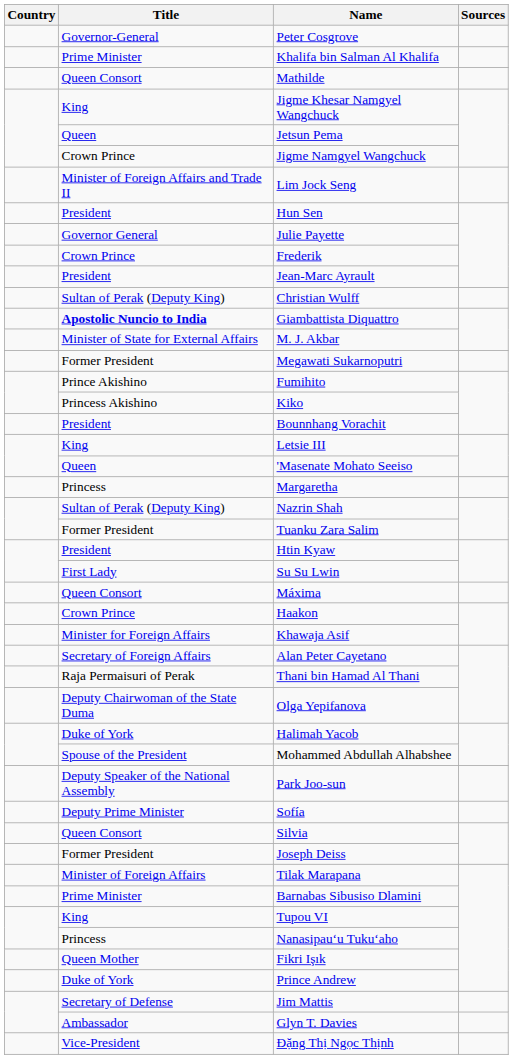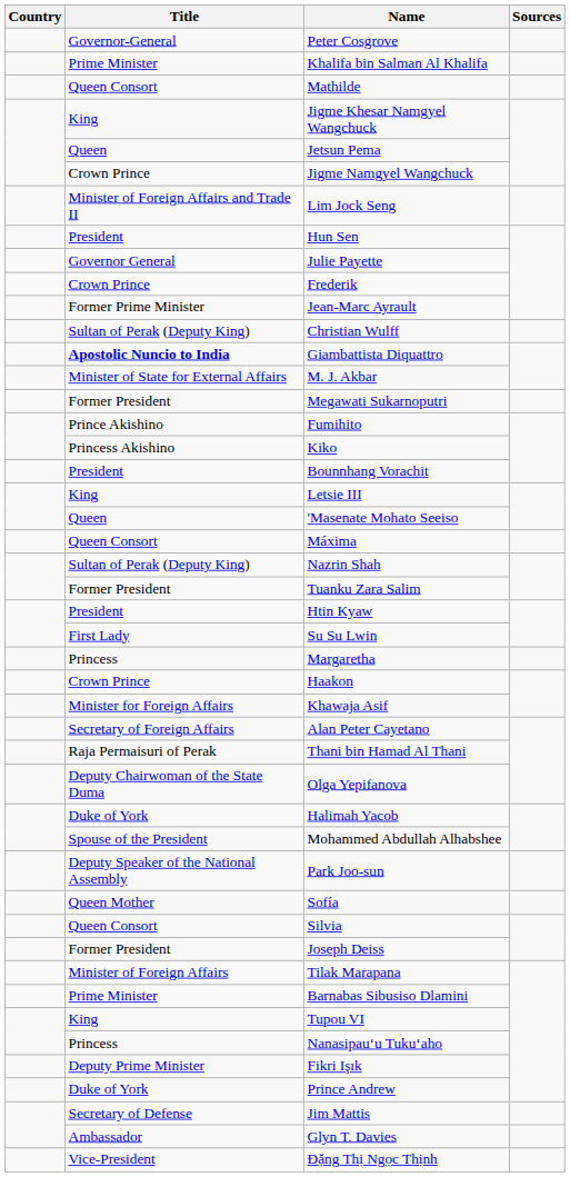 <table class="wikitable sortable">
 <tr>
 <th>Country</th>
 <th>Title</th>
 <th>Name</th>
 <th>Sources</th>
 </tr>
 <tr>
 <td></td>
 <td><a href='#'>Governor-General</a></td>
 <td><a href='#'>Peter Cosgrove</a></td>
 <td></td>
 </tr>
 <tr>
 <td></td>
 <td><a href='#'>Prime Minister</a></td>
 <td><a href='#'>Khalifa bin Salman Al Khalifa</a></td>
 <td></td>
 </tr>
 <tr>
 <td></td>
 <td><a href='#'>Queen Consort</a></td>
 <td><a href='#'>Mathilde</a></td>
 <td></td>
 </tr>
 <tr>
 <td rowspan="3"></td>
 <td><a href='#'>King</a></td>
 <td><a href='#'>Jigme Khesar Namgyel Wangchuck</a></td>
 <td rowspan="3"></td>
 </tr>
 <tr>
 <td><a href='#'>Queen</a></td>
 <td><a href='#'>Jetsun Pema</a></td>
 </tr>
 <tr>
 <td>Crown Prince</td>
 <td><a href='#'>Jigme Namgyel Wangchuck</a></td>
 </tr>
 <tr>
 <td></td>
 <td><a href='#'>Minister of Foreign Affairs and Trade II</a></td>
 <td><a href='#'>Lim Jock Seng</a></td>
 <td></td>
 </tr>
 <tr>
 <td></td>
 <td><a href='#'>President</a></td>
 <td><a href='#'>Hun Sen</a></td>
 <td rowspan="4"></td>
 </tr>
 <tr>
 <td></td>
 <td><a href='#'>Governor General</a></td>
 <td><a href='#'>Julie Payette</a></td>
 </tr>
 <tr>
 <td></td>
 <td><a href='#'>Crown Prince</a></td>
 <td><a href='#'>Frederik</a></td>
 </tr>
 <tr>
 <td></td>
-<td><a href='#'>President</a></td>
+<td>Former Prime Minister</td>
 <td><a href='#'>Jean-Marc Ayrault</a></td>
 </tr>
 <tr>
 <td></td>
 <td><a href='#'>Sultan of Perak</a> (<a href='#'>Deputy King</a>)</td>
 <td><a href='#'>Christian Wulff</a></td>
 <td></td>
 </tr>
 <tr>
 <td></td>
 <td><strong><a href='#'>Apostolic Nuncio to India</a></strong></td>
 <td><a href='#'>Giambattista Diquattro</a></td>
 <td rowspan="2"></td>
 </tr>
 <tr>
 <td></td>
 <td><a href='#'>Minister of State for External Affairs</a></td>
 <td><a href='#'>M. J. Akbar</a></td>
 </tr>
 <tr>
 <td></td>
 <td>Former President</td>
 <td><a href='#'>Megawati Sukarnoputri</a></td>
 <td></td>
 </tr>
 <tr>
 <td rowspan="2"></td>
 <td>Prince Akishino</td>
 <td><a href='#'>Fumihito</a></td>
 <td rowspan="3"></td>
 </tr>
 <tr>
 <td>Princess Akishino</td>
 <td><a href='#'>Kiko</a></td>
 </tr>
 <tr>
 <td></td>
 <td><a href='#'>President</a></td>
 <td><a href='#'>Bounnhang Vorachit</a></td>
 </tr>
 <tr>
 <td rowspan="2"></td>
 <td><a href='#'>King</a></td>
 <td><a href='#'>Letsie III</a></td>
 <td rowspan="2"></td>
 </tr>
 <tr>
 <td><a href='#'>Queen</a></td>
 <td><a href='#'>'Masenate Mohato Seeiso</a></td>
 </tr>
 <tr>
 <td></td>
-<td>Princess</td>
-<td><a href='#'>Margaretha</a></td>
+<td><a href='#'>Queen Consort</a></td>
+<td><a href='#'>Máxima</a></td>
 <td></td>
 </tr>
 <tr>
 <td rowspan="2"></td>
 <td><a href='#'>Sultan of Perak</a> (<a href='#'>Deputy King</a>)</td>
 <td><a href='#'>Nazrin Shah</a></td>
 <td rowspan="2"></td>
 </tr>
 <tr>
 <td>Former President</td>
 <td><a href='#'>Tuanku Zara Salim</a></td>
 </tr>
 <tr>
 <td rowspan="2"></td>
 <td><a href='#'>President</a></td>
 <td><a href='#'>Htin Kyaw</a></td>
 <td rowspan="2"></td>
 </tr>
 <tr>
 <td><a href='#'>First Lady</a></td>
 <td><a href='#'>Su Su Lwin</a></td>
 </tr>
 <tr>
 <td></td>
-<td><a href='#'>Queen Consort</a></td>
-<td><a href='#'>Máxima</a></td>
+<td>Princess</td>
+<td><a href='#'>Margaretha</a></td>
 <td></td>
 </tr>
 <tr>
 <td></td>
 <td><a href='#'>Crown Prince</a></td>
 <td><a href='#'>Haakon</a></td>
 <td rowspan="2"></td>
 </tr>
 <tr>
 <td></td>
 <td><a href='#'>Minister for Foreign Affairs</a></td>
 <td><a href='#'>Khawaja Asif</a></td>
 </tr>
 <tr>
 <td></td>
 <td><a href='#'>Secretary of Foreign Affairs</a></td>
 <td><a href='#'>Alan Peter Cayetano</a></td>
 <td rowspan="3"></td>
 </tr>
 <tr>
 <td></td>
 <td>Raja Permaisuri of Perak</td>
 <td><a href='#'>Thani bin Hamad Al Thani</a></td>
 </tr>
 <tr>
 <td></td>
 <td><a href='#'>Deputy Chairwoman of the State Duma</a></td>
 <td><a href='#'>Olga Yepifanova</a></td>
 </tr>
 <tr>
 <td rowspan="2"></td>
 <td><a href='#'>Duke of York</a></td>
 <td><a href='#'>Halimah Yacob</a></td>
 <td rowspan="2"></td>
 </tr>
 <tr>
 <td><a href='#'>Spouse of the President</a></td>
 <td>Mohammed Abdullah Alhabshee</td>
 </tr>
 <tr>
 <td></td>
 <td><a href='#'>Deputy Speaker of the National Assembly</a></td>
 <td><a href='#'>Park Joo-sun</a></td>
 <td></td>
 </tr>
 <tr>
 <td></td>
-<td><a href='#'>Deputy Prime Minister</a></td>
+<td><a href='#'>Queen Mother</a></td>
 <td><a href='#'>Sofía</a></td>
 <td></td>
 </tr>
 <tr>
 <td></td>
 <td><a href='#'>Queen Consort</a></td>
 <td><a href='#'>Silvia</a></td>
 <td rowspan="2"></td>
 </tr>
 <tr>
 <td></td>
 <td>Former President</td>
 <td><a href='#'>Joseph Deiss</a></td>
 </tr>
 <tr>
 <td></td>
 <td><a href='#'>Minister of Foreign Affairs</a></td>
 <td><a href='#'>Tilak Marapana</a></td>
 <td rowspan="6"></td>
 </tr>
 <tr>
 <td></td>
 <td><a href='#'>Prime Minister</a></td>
 <td><a href='#'>Barnabas Sibusiso Dlamini</a></td>
 </tr>
 <tr>
 <td rowspan="2"></td>
 <td><a href='#'>King</a></td>
 <td><a href='#'>Tupou VI</a></td>
 </tr>
 <tr>
 <td>Princess</td>
 <td><a href='#'>Nanasipauʻu Tukuʻaho</a></td>
 </tr>
 <tr>
 <td></td>
-<td><a href='#'>Queen Mother</a></td>
+<td><a href='#'>Deputy Prime Minister</a></td>
 <td><a href='#'>Fikri Işık</a></td>
 </tr>
 <tr>
 <td></td>
 <td><a href='#'>Duke of York</a></td>
 <td><a href='#'>Prince Andrew</a></td>
 </tr>
 <tr>
 <td rowspan="2"></td>
 <td><a href='#'>Secretary of Defense</a></td>
 <td><a href='#'>Jim Mattis</a></td>
 <td></td>
 </tr>
 <tr>
 <td><a href='#'>Ambassador</a></td>
 <td><a href='#'>Glyn T. Davies</a></td>
 <td></td>
 </tr>
 <tr>
 <td></td>
 <td><a href='#'>Vice-President</a></td>
 <td><a href='#'>Đặng Thị Ngọc Thịnh</a></td>
 <td></td>
 </tr>
 </table>
